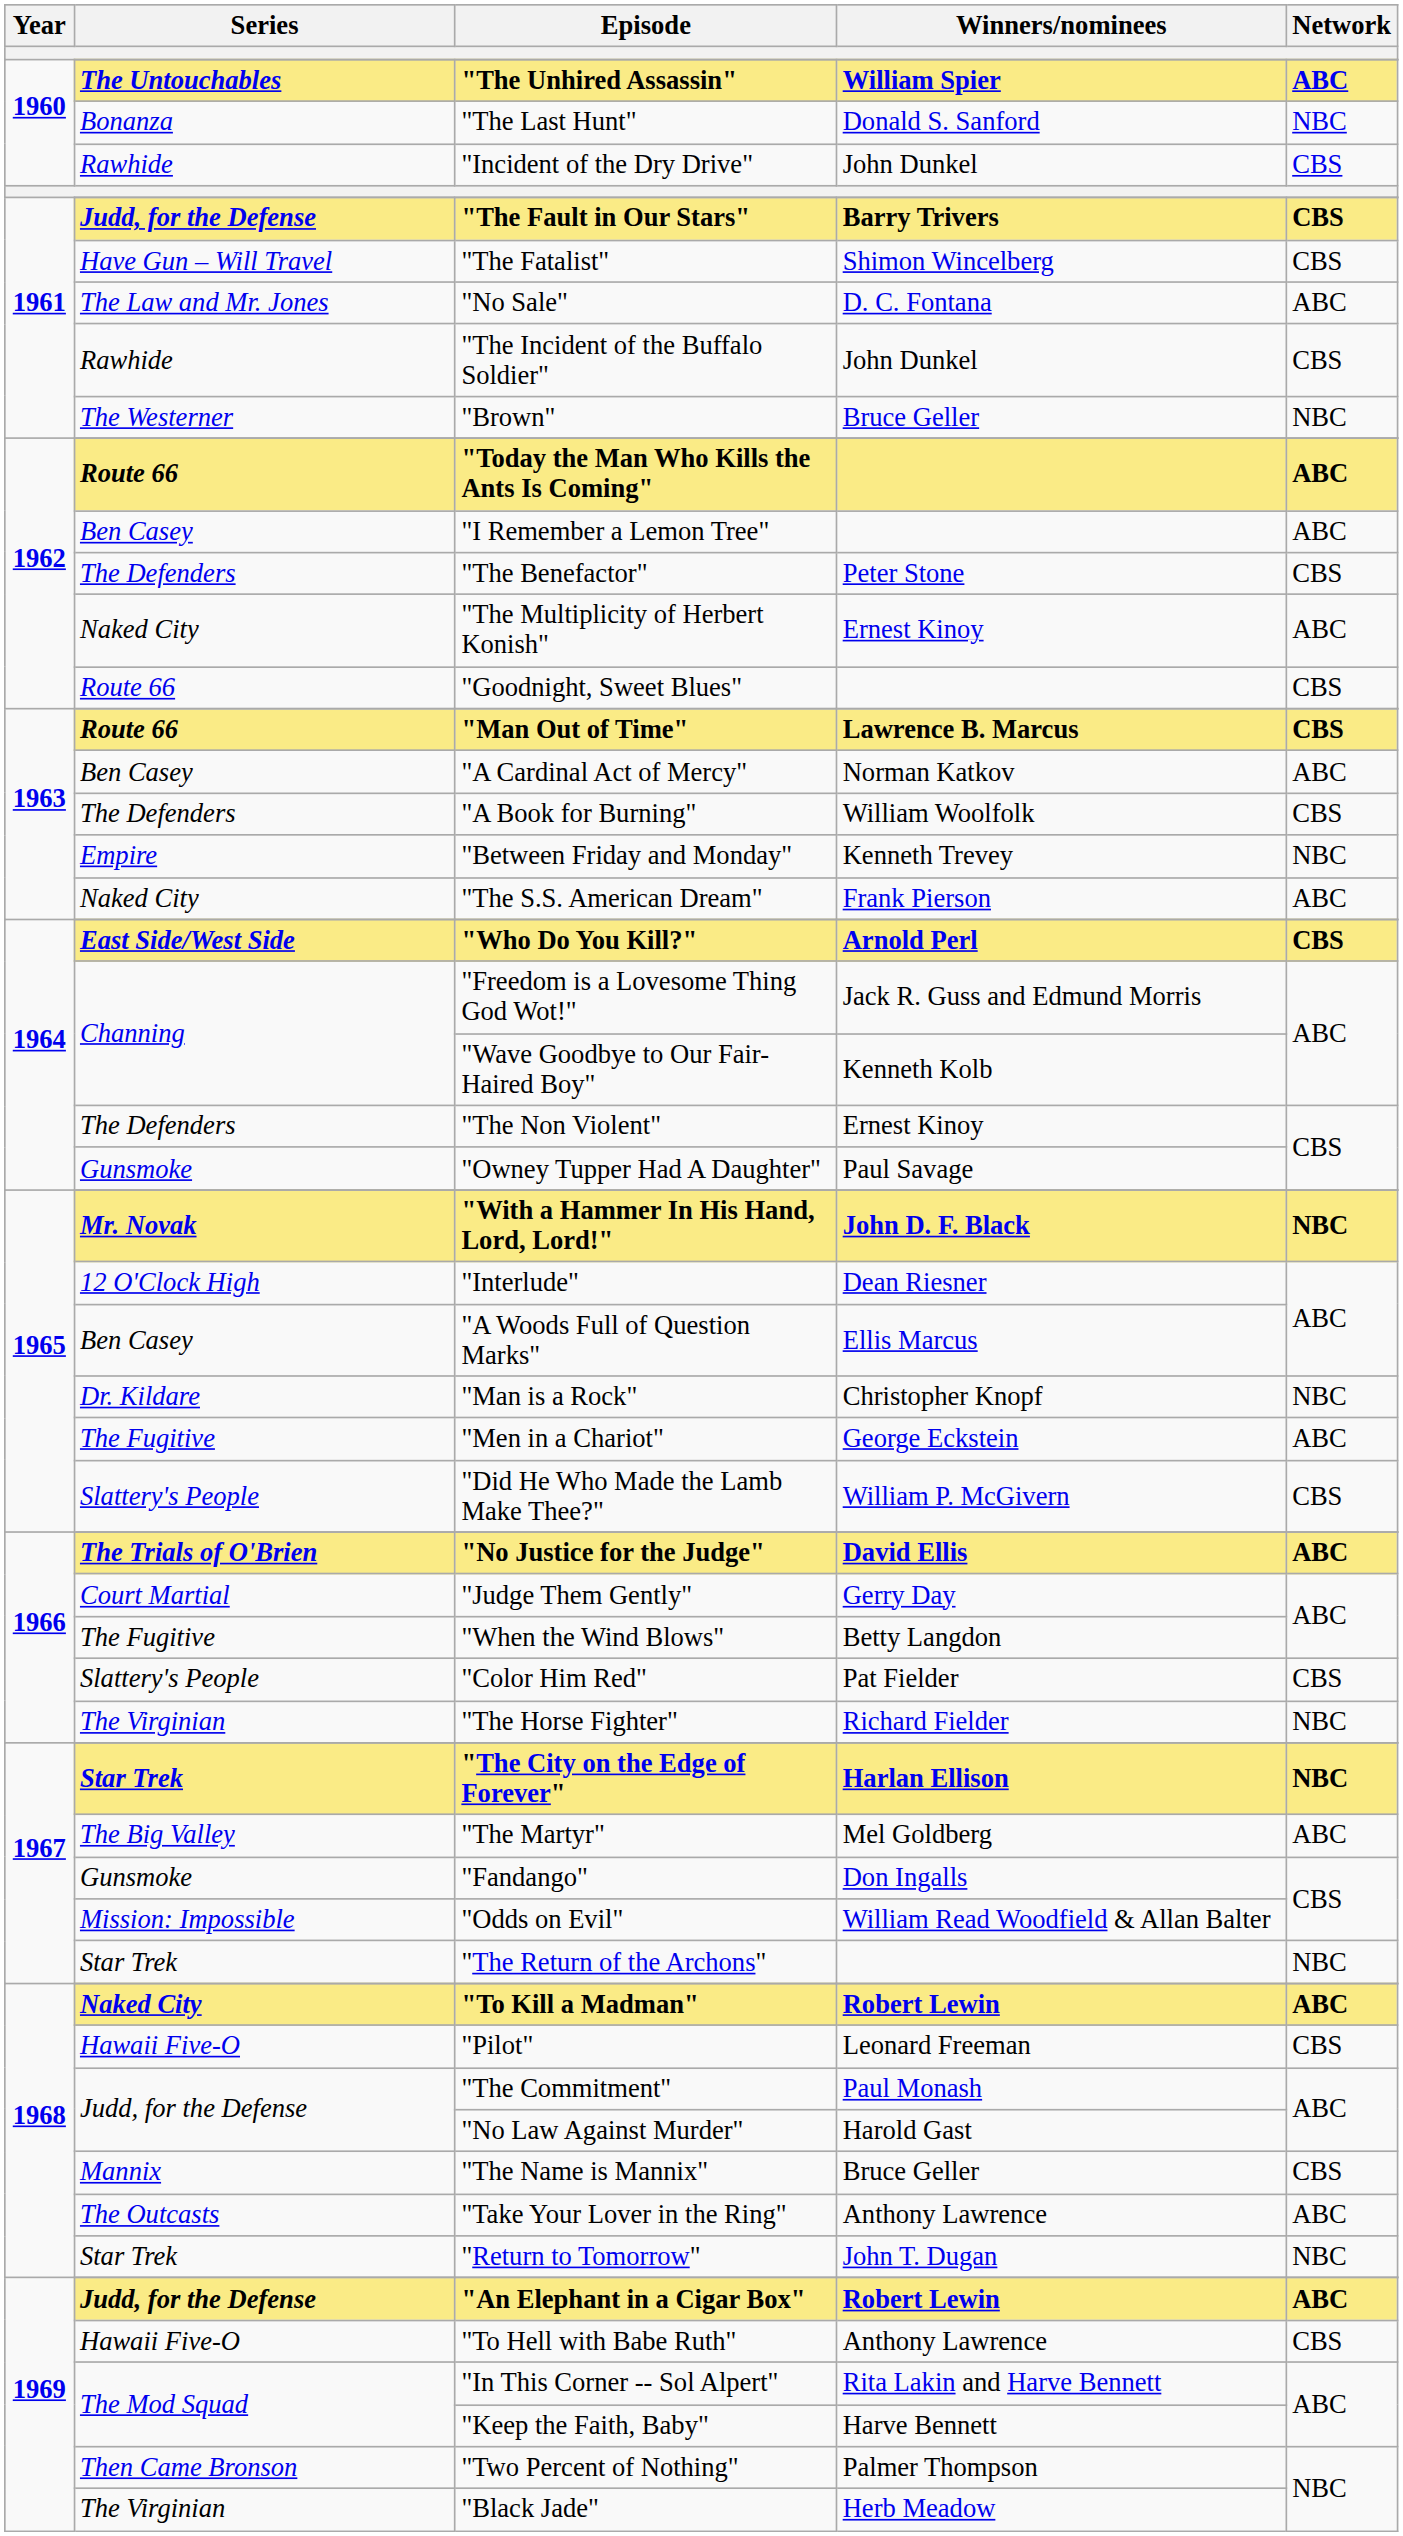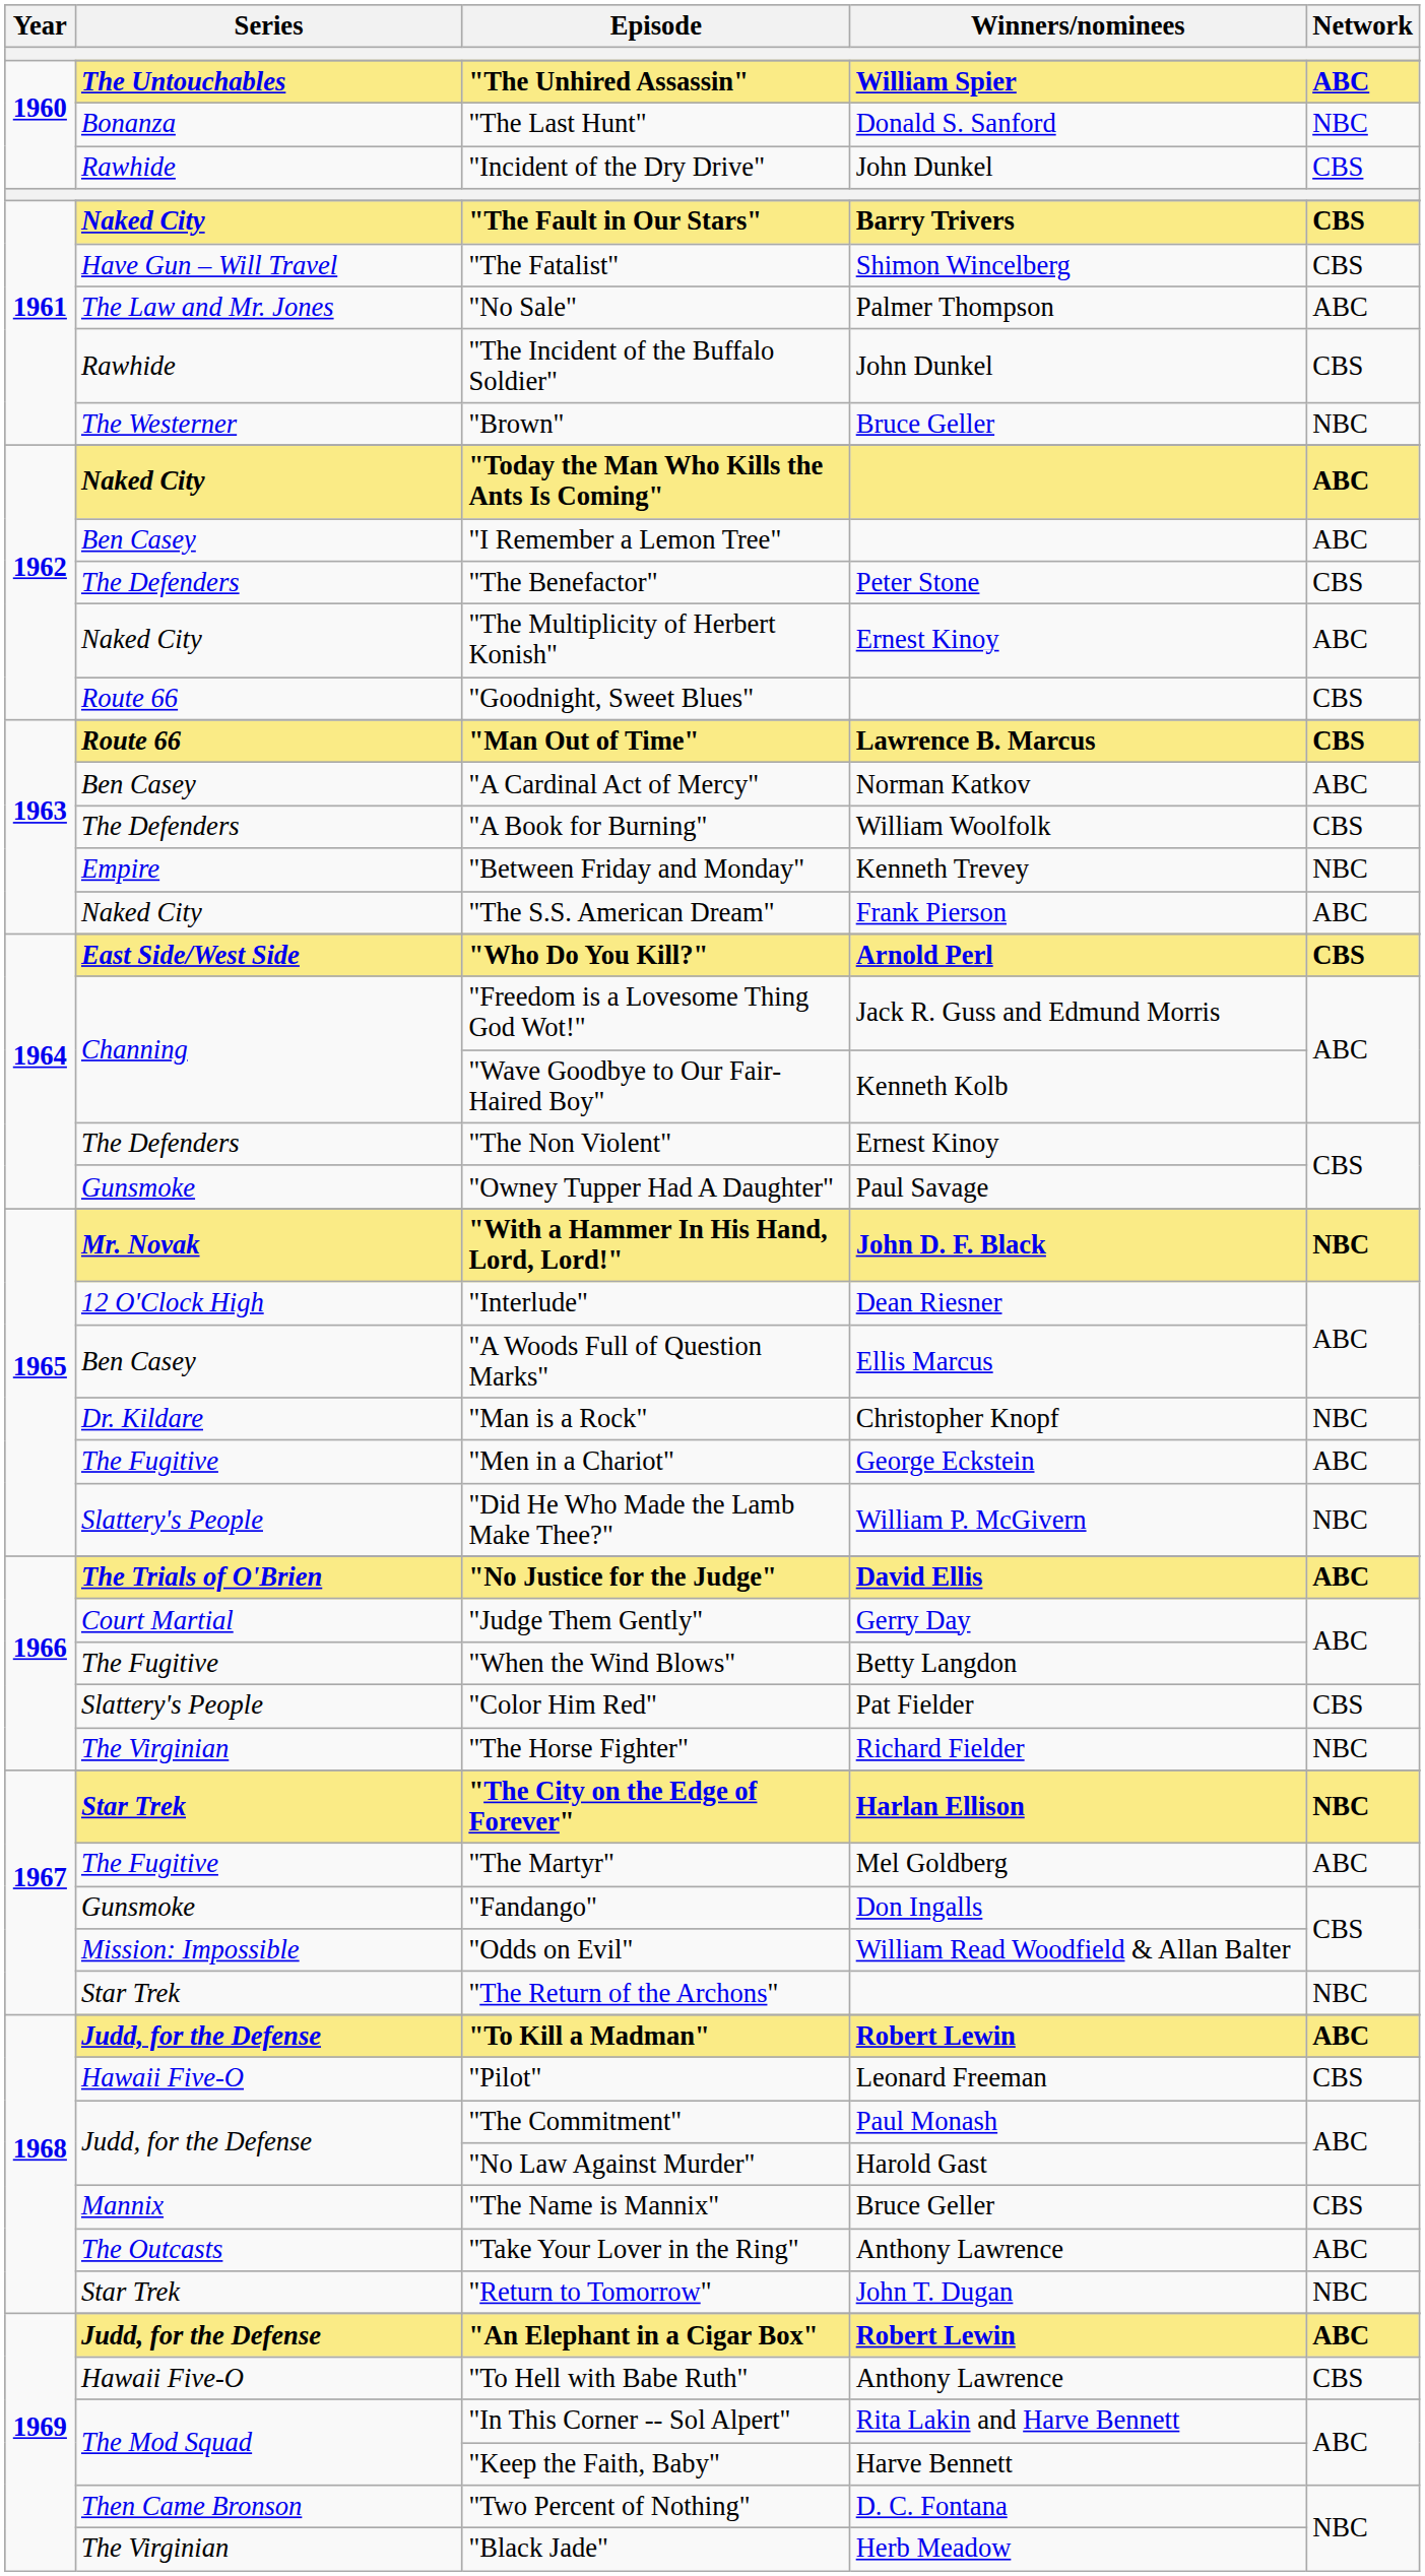 <table class="wikitable" width="95%" cellpadding="4">
 <tr>
 <th width="5%">Year</th>
 <th width="30%">Series</th>
 <th width="30%">Episode</th>
 <th width="40%">Winners/nominees</th>
 <th width="10%">Network</th>
 </tr>
 <tr>
 <th colspan=5></th>
 </tr>
 <tr>
 <td rowspan=4 style="text-align:center"><strong><a href='#'>1960</a></strong><br> <br></td>
 </tr>
 <tr style="background:#FAEB86">
 <td><strong><em><a href='#'>The Untouchables</a></em></strong></td>
 <td><strong>"The Unhired Assassin"</strong></td>
 <td><strong><a href='#'>William Spier</a></strong></td>
 <td><strong><a href='#'>ABC</a></strong></td>
 </tr>
 <tr>
 <td><em><a href='#'>Bonanza</a></em></td>
 <td>"The Last Hunt"</td>
 <td><a href='#'>Donald S. Sanford</a></td>
 <td><a href='#'>NBC</a></td>
 </tr>
 <tr>
 <td><em><a href='#'>Rawhide</a></em></td>
 <td>"Incident of the Dry Drive"</td>
 <td>John Dunkel</td>
 <td><a href='#'>CBS</a></td>
 </tr>
 <tr>
 <th colspan=5></th>
 </tr>
 <tr>
 <td rowspan=6 style="text-align:center"><strong><a href='#'>1961</a></strong><br> <br></td>
 </tr>
 <tr style="background:#FAEB86">
-<td><strong><em><a href='#'>Judd, for the Defense</a></em></strong></td>
+<td><strong><em><a href='#'>Naked City</a></em></strong></td>
 <td><strong>"The Fault in Our Stars"</strong></td>
 <td><strong>Barry Trivers</strong></td>
 <td><strong>CBS</strong></td>
 </tr>
 <tr>
 <td><em><a href='#'>Have Gun – Will Travel</a></em></td>
 <td>"The Fatalist"</td>
 <td><a href='#'>Shimon Wincelberg</a></td>
 <td>CBS</td>
 </tr>
 <tr>
 <td><em><a href='#'>The Law and Mr. Jones</a></em></td>
 <td>"No Sale"</td>
-<td><a href='#'>D. C. Fontana</a></td>
+<td>Palmer Thompson</td>
 <td>ABC</td>
 </tr>
 <tr>
 <td><em>Rawhide</em></td>
 <td>"The Incident of the Buffalo Soldier"</td>
 <td>John Dunkel</td>
 <td>CBS</td>
 </tr>
 <tr>
 <td><em><a href='#'>The Westerner</a></em></td>
 <td>"Brown"</td>
 <td><a href='#'>Bruce Geller</a></td>
 <td>NBC</td>
 </tr>
 <tr>
 <td rowspan=6 style="text-align:center"><strong><a href='#'>1962</a></strong><br> <br></td>
 </tr>
 <tr style="background:#FAEB86">
-<td><strong><em>Route 66</em></strong></td>
+<td><strong><em>Naked City</em></strong></td>
 <td><strong>"Today the Man Who Kills the Ants Is Coming"</strong></td>
 <td><strong></strong></td>
 <td><strong>ABC</strong></td>
 </tr>
 <tr>
 <td><em><a href='#'>Ben Casey</a></em></td>
 <td>"I Remember a Lemon Tree"</td>
 <td></td>
 <td>ABC</td>
 </tr>
 <tr>
 <td><em><a href='#'>The Defenders</a></em></td>
 <td>"The Benefactor"</td>
 <td><a href='#'>Peter Stone</a></td>
 <td>CBS</td>
 </tr>
 <tr>
 <td><em>Naked City</em></td>
 <td>"The Multiplicity of Herbert Konish"</td>
 <td><a href='#'>Ernest Kinoy</a></td>
 <td>ABC</td>
 </tr>
 <tr>
 <td><em><a href='#'>Route 66</a></em></td>
 <td>"Goodnight, Sweet Blues"</td>
 <td></td>
 <td>CBS</td>
 </tr>
 <tr>
 <td rowspan=6 style="text-align:center"><strong><a href='#'>1963</a></strong><br> <br></td>
 </tr>
 <tr style="background:#FAEB86">
 <td><strong><em>Route 66</em></strong></td>
 <td><strong>"Man Out of Time"</strong></td>
 <td><strong>Lawrence B. Marcus</strong></td>
 <td><strong>CBS</strong></td>
 </tr>
 <tr>
 <td><em>Ben Casey</em></td>
 <td>"A Cardinal Act of Mercy"</td>
 <td>Norman Katkov</td>
 <td>ABC</td>
 </tr>
 <tr>
 <td><em>The Defenders</em></td>
 <td>"A Book for Burning"</td>
 <td>William Woolfolk</td>
 <td>CBS</td>
 </tr>
 <tr>
 <td><em><a href='#'>Empire</a></em></td>
 <td>"Between Friday and Monday"</td>
 <td>Kenneth Trevey</td>
 <td>NBC</td>
 </tr>
 <tr>
 <td><em>Naked City</em></td>
 <td>"The S.S. American Dream"</td>
 <td><a href='#'>Frank Pierson</a></td>
 <td>ABC</td>
 </tr>
 <tr>
 <td rowspan=6 style="text-align:center"><strong><a href='#'>1964</a></strong><br> <br></td>
 </tr>
 <tr style="background:#FAEB86">
 <td><strong><em><a href='#'>East Side/West Side</a></em></strong></td>
 <td><strong>"Who Do You Kill?"</strong></td>
 <td><strong><a href='#'>Arnold Perl</a></strong></td>
 <td><strong>CBS</strong></td>
 </tr>
 <tr>
 <td rowspan=2><em><a href='#'>Channing</a></em></td>
 <td>"Freedom is a Lovesome Thing God Wot!"</td>
 <td>Jack R. Guss and Edmund Morris</td>
 <td rowspan=2>ABC</td>
 </tr>
 <tr>
 <td>"Wave Goodbye to Our Fair-Haired Boy"</td>
 <td>Kenneth Kolb</td>
 </tr>
 <tr>
 <td><em>The Defenders</em></td>
 <td>"The Non Violent"</td>
 <td>Ernest Kinoy</td>
 <td rowspan=2>CBS</td>
 </tr>
 <tr>
 <td><em><a href='#'>Gunsmoke</a></em></td>
 <td>"Owney Tupper Had A Daughter"</td>
 <td>Paul Savage</td>
 </tr>
 <tr>
 <td rowspan=7 style="text-align:center"><strong><a href='#'>1965</a></strong><br> <br></td>
 </tr>
 <tr style="background:#FAEB86">
 <td><strong><em><a href='#'>Mr. Novak</a></em></strong></td>
 <td><strong>"With a Hammer In His Hand, Lord, Lord!"</strong></td>
 <td><strong><a href='#'>John D. F. Black</a></strong></td>
 <td><strong>NBC</strong></td>
 </tr>
 <tr>
 <td><em><a href='#'>12 O'Clock High</a></em></td>
 <td>"Interlude"</td>
 <td><a href='#'>Dean Riesner</a></td>
 <td rowspan=2>ABC</td>
 </tr>
 <tr>
 <td><em>Ben Casey</em></td>
 <td>"A Woods Full of Question Marks"</td>
 <td><a href='#'>Ellis Marcus</a></td>
 </tr>
 <tr>
 <td><em><a href='#'>Dr. Kildare</a></em></td>
 <td>"Man is a Rock"</td>
 <td>Christopher Knopf</td>
 <td>NBC</td>
 </tr>
 <tr>
 <td><em><a href='#'>The Fugitive</a></em></td>
 <td>"Men in a Chariot"</td>
 <td><a href='#'>George Eckstein</a></td>
 <td>ABC</td>
 </tr>
 <tr>
 <td><em><a href='#'>Slattery's People</a></em></td>
 <td>"Did He Who Made the Lamb Make Thee?"</td>
 <td><a href='#'>William P. McGivern</a></td>
-<td>CBS</td>
+<td>NBC</td>
 </tr>
 <tr>
 <td rowspan=6 style="text-align:center"><strong><a href='#'>1966</a></strong><br> <br></td>
 </tr>
 <tr style="background:#FAEB86">
 <td><strong><em><a href='#'>The Trials of O'Brien</a></em></strong></td>
 <td><strong>"No Justice for the Judge"</strong></td>
 <td><strong><a href='#'>David Ellis</a></strong></td>
 <td><strong>ABC</strong></td>
 </tr>
 <tr>
 <td><em><a href='#'>Court Martial</a></em></td>
 <td>"Judge Them Gently"</td>
 <td><a href='#'>Gerry Day</a></td>
 <td rowspan=2>ABC</td>
 </tr>
 <tr>
 <td><em>The Fugitive</em></td>
 <td>"When the Wind Blows"</td>
 <td>Betty Langdon</td>
 </tr>
 <tr>
 <td><em>Slattery's People</em></td>
 <td>"Color Him Red"</td>
 <td>Pat Fielder</td>
 <td>CBS</td>
 </tr>
 <tr>
 <td><em><a href='#'>The Virginian</a></em></td>
 <td>"The Horse Fighter"</td>
 <td><a href='#'>Richard Fielder</a></td>
 <td>NBC</td>
 </tr>
 <tr>
 <td rowspan=6 style="text-align:center"><strong><a href='#'>1967</a></strong><br> <br></td>
 </tr>
 <tr style="background:#FAEB86">
 <td><strong><em><a href='#'>Star Trek</a></em></strong></td>
 <td><strong>"<a href='#'>The City on the Edge of Forever</a>"</strong></td>
 <td><strong><a href='#'>Harlan Ellison</a></strong></td>
 <td><strong>NBC</strong></td>
 </tr>
 <tr>
-<td><em><a href='#'>The Big Valley</a></em></td>
+<td><em><a href='#'>The Fugitive</a></em></td>
 <td>"The Martyr"</td>
 <td>Mel Goldberg</td>
 <td>ABC</td>
 </tr>
 <tr>
 <td><em>Gunsmoke</em></td>
 <td>"Fandango"</td>
 <td><a href='#'>Don Ingalls</a></td>
 <td rowspan=2>CBS</td>
 </tr>
 <tr>
 <td><em><a href='#'>Mission: Impossible</a></em></td>
 <td>"Odds on Evil"</td>
 <td><a href='#'>William Read Woodfield</a> & Allan Balter</td>
 </tr>
 <tr>
 <td><em>Star Trek</em></td>
 <td>"<a href='#'>The Return of the Archons</a>"</td>
 <td></td>
 <td>NBC</td>
 </tr>
 <tr>
 <td rowspan=8 style="text-align:center"><strong><a href='#'>1968</a></strong><br> <br></td>
 </tr>
 <tr style="background:#FAEB86;">
-<td><strong><em><a href='#'>Naked City</a></em></strong></td>
+<td><strong><em><a href='#'>Judd, for the Defense</a></em></strong></td>
 <td><strong>"To Kill a Madman"</strong></td>
 <td><strong><a href='#'>Robert Lewin</a></strong></td>
 <td><strong>ABC</strong></td>
 </tr>
 <tr>
 <td><em><a href='#'>Hawaii Five-O</a></em></td>
 <td>"Pilot"</td>
 <td>Leonard Freeman</td>
 <td>CBS</td>
 </tr>
 <tr>
 <td rowspan=2><em>Judd, for the Defense</em></td>
 <td>"The Commitment"</td>
 <td><a href='#'>Paul Monash</a></td>
 <td rowspan=2>ABC</td>
 </tr>
 <tr>
 <td>"No Law Against Murder"</td>
 <td>Harold Gast</td>
 </tr>
 <tr>
 <td><em><a href='#'>Mannix</a></em></td>
 <td>"The Name is Mannix"</td>
 <td>Bruce Geller</td>
 <td>CBS</td>
 </tr>
 <tr>
 <td><em><a href='#'>The Outcasts</a></em></td>
 <td>"Take Your Lover in the Ring"</td>
 <td>Anthony Lawrence</td>
 <td>ABC</td>
 </tr>
 <tr>
 <td><em>Star Trek</em></td>
 <td>"<a href='#'>Return to Tomorrow</a>"</td>
 <td><a href='#'>John T. Dugan</a></td>
 <td>NBC</td>
 </tr>
 <tr>
 <td rowspan=7 style="text-align:center"><strong><a href='#'>1969</a></strong><br> <br></td>
 </tr>
 <tr style="background:#FAEB86;">
 <td><strong><em>Judd, for the Defense</em></strong></td>
 <td><strong>"An Elephant in a Cigar Box"</strong></td>
 <td><strong><a href='#'>Robert Lewin</a></strong></td>
 <td><strong>ABC</strong></td>
 </tr>
 <tr>
 <td><em>Hawaii Five-O</em></td>
 <td>"To Hell with Babe Ruth"</td>
 <td>Anthony Lawrence</td>
 <td>CBS</td>
 </tr>
 <tr>
 <td rowspan=2><em><a href='#'>The Mod Squad</a></em></td>
 <td>"In This Corner -- Sol Alpert"</td>
 <td><a href='#'>Rita Lakin</a> and <a href='#'>Harve Bennett</a></td>
 <td rowspan=2>ABC</td>
 </tr>
 <tr>
 <td>"Keep the Faith, Baby"</td>
 <td>Harve Bennett</td>
 </tr>
 <tr>
 <td><em><a href='#'>Then Came Bronson</a></em></td>
 <td>"Two Percent of Nothing"</td>
-<td>Palmer Thompson</td>
+<td><a href='#'>D. C. Fontana</a></td>
 <td rowspan=2>NBC</td>
 </tr>
 <tr>
 <td><em>The Virginian</em></td>
 <td>"Black Jade"</td>
 <td><a href='#'>Herb Meadow</a></td>
 </tr>
 </table>
